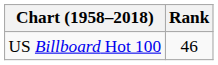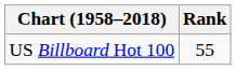 <table class="wikitable">
 <tr>
 <th>Chart (1958–2018)</th>
 <th>Rank</th>
 </tr>
 <tr>
 <td>US <a href='#'><em>Billboard</em> Hot 100</a></td>
-<td style="text-align:center;">46</td>
+<td style="text-align:center;">55</td>
 </tr>
 </table>
